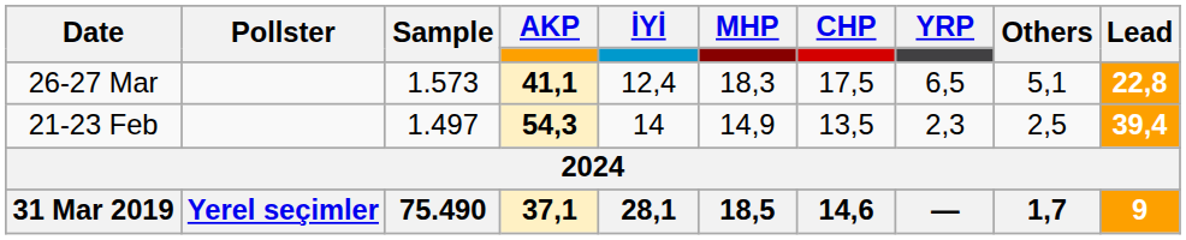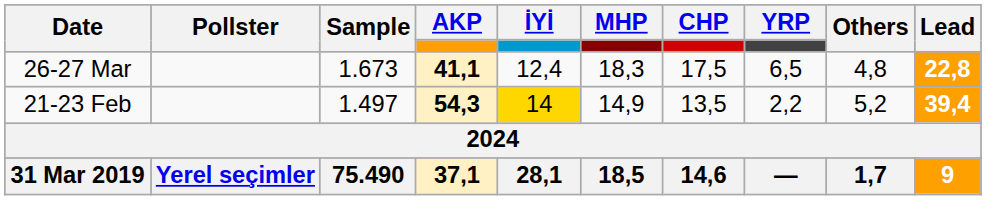 <table class="wikitable mw-collapsible" style="text-align:center; font-size:85%; line-height:14px;">
 <tr>
 <th rowspan="2">Date</th>
 <th rowspan="2">Pollster</th>
 <th rowspan="2">Sample</th>
 <th style="width:3em;"><a href='#'>AKP</a></th>
 <th style="width:3em;"><a href='#'>İYİ</a></th>
 <th style="width:3em;"><a href='#'>MHP</a></th>
 <th style="width:3em;"><a href='#'>CHP</a></th>
 <th style="width:3em;"><a href='#'>YRP</a></th>
 <th rowspan="2">Others</th>
 <th rowspan="2">Lead</th>
 </tr>
 <tr>
 <th style="background:#fda000;"></th>
 <th style="background:#0099cc;"></th>
 <th style="background:#870000;"></th>
 <th style="background:#d40000;"></th>
 <th style="background:#414042;"></th>
 </tr>
 <tr>
 <td>26-27 Mar</td>
 <td></td>
-<td>1.573</td>
+<td>1.673</td>
 <td style="background:#FFF1C4"><strong>41,1</strong></td>
 <td>12,4</td>
 <td>18,3</td>
 <td>17,5</td>
 <td>6,5</td>
-<td>5,1</td>
+<td>4,8</td>
 <th style="background:#fda000; color:white;">22,8</th>
 </tr>
 <tr>
 <td>21-23 Feb</td>
 <td></td>
 <td>1.497</td>
 <td style="background:#FFF1C4"><strong>54,3</strong></td>
-<td>14</td>
+<td style="background: gold;">14</td>
 <td>14,9</td>
 <td>13,5</td>
-<td>2,3</td>
-<td>2,5</td>
+<td>2,2</td>
+<td>5,2</td>
 <th style="background:#fda000; color:white;">39,4</th>
 </tr>
 <tr>
 <th colspan="10">2024</th>
 </tr>
 <tr>
 <th>31 Mar 2019</th>
 <th><a href='#'>Yerel seçimler</a></th>
 <th>75.490</th>
 <th style="background:#FFF1C4">37,1</th>
 <th>28,1</th>
 <th>18,5</th>
 <th>14,6</th>
 <th>—</th>
 <th>1,7</th>
 <th style="background:#fda000; color:white;">9</th>
 </tr>
 </table>
